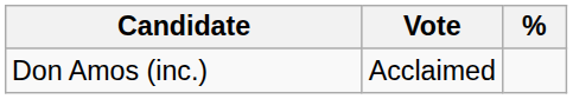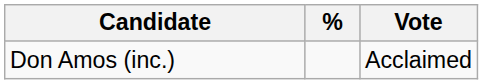 <table class="wikitable">
 <tr>
 <th bgcolor="#DDDDFF" width="200px">Candidate</th>
+<th bgcolor="#DDDDFF" width="30px">%</th>
 <th bgcolor="#DDDDFF" width="50px">Vote</th>
-<th bgcolor="#DDDDFF" width="30px">%</th>
 </tr>
 <tr>
 <td>Don Amos (inc.)</td>
+<td></td>
 <td>Acclaimed</td>
-<td></td>
 </tr>
 </table>
